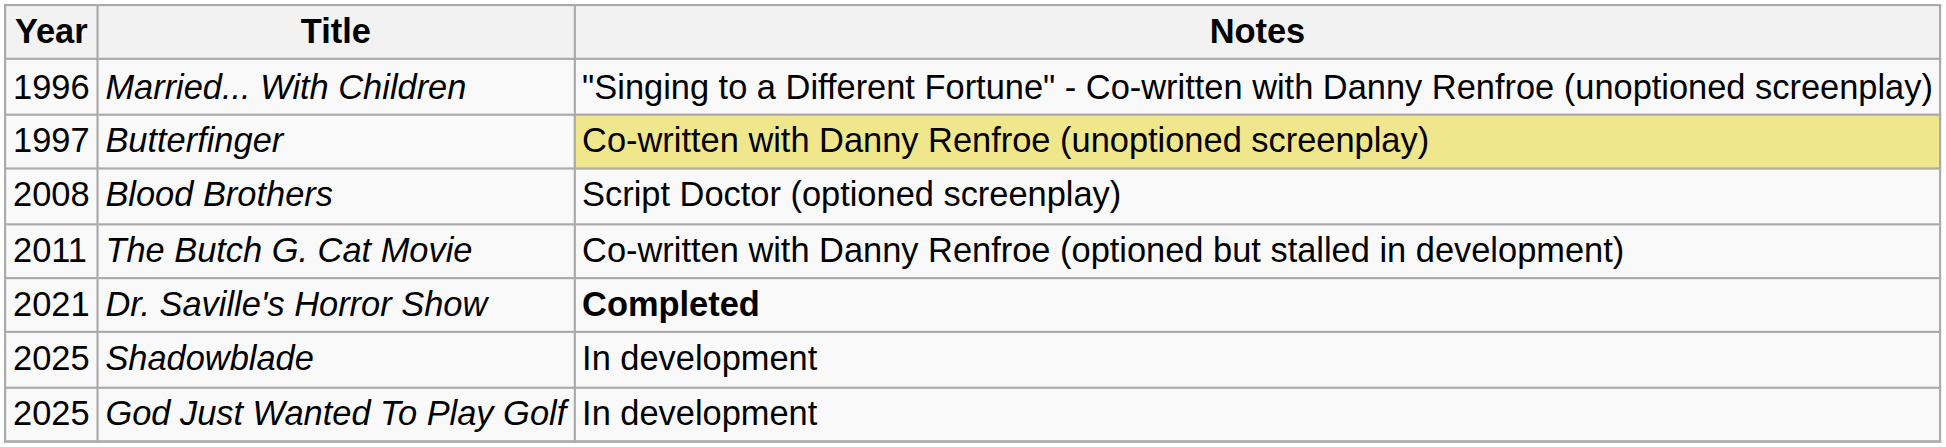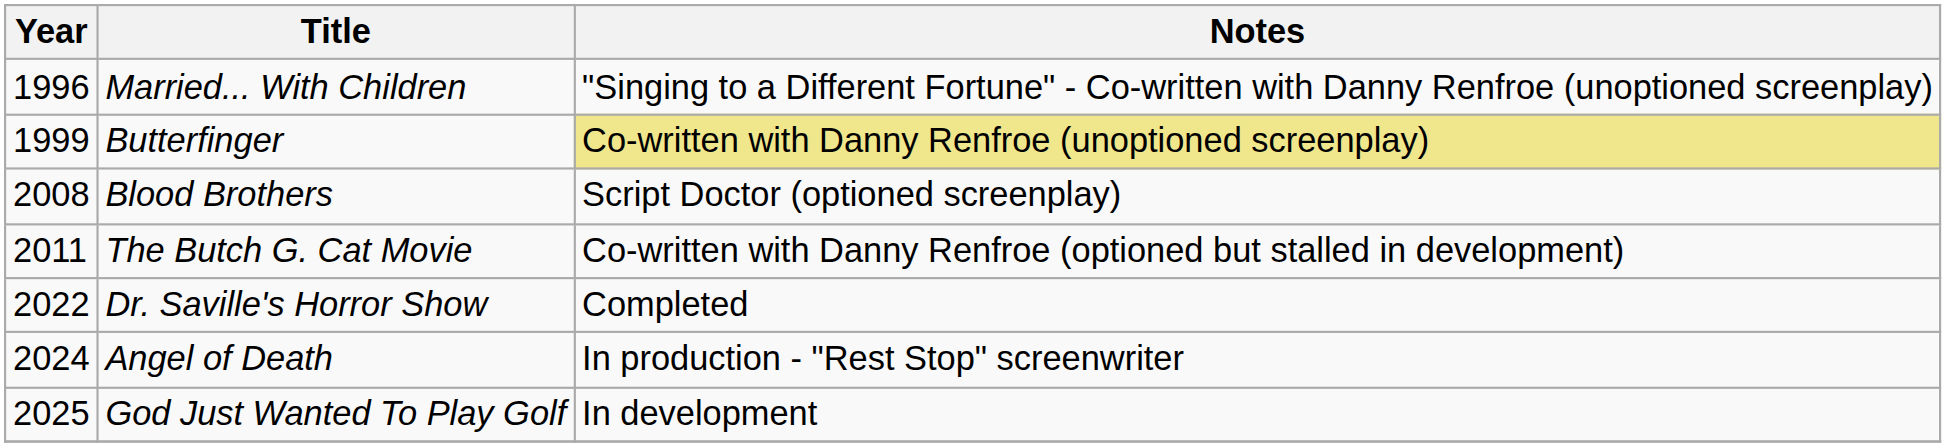 <table class="wikitable sortable">
 <tr>
 <th>Year</th>
 <th>Title</th>
 <th class="unsortable">Notes</th>
 </tr>
 <tr>
 <td>1996</td>
 <td><em>Married... With Children</em></td>
 <td>"Singing to a Different Fortune" - Co-written with Danny Renfroe (unoptioned screenplay)</td>
 </tr>
 <tr>
-<td>1997</td>
+<td>1999</td>
 <td><em>Butterfinger</em></td>
 <td style="background: khaki;">Co-written with Danny Renfroe  (unoptioned screenplay)</td>
 </tr>
 <tr>
 <td>2008</td>
 <td><em>Blood Brothers</em></td>
 <td>Script Doctor  (optioned screenplay)</td>
 </tr>
 <tr>
 <td>2011</td>
 <td><em>The Butch G. Cat Movie</em></td>
 <td>Co-written with Danny Renfroe  (optioned but stalled in development)</td>
 </tr>
 <tr>
-<td>2021</td>
+<td>2022</td>
 <td><em>Dr. Saville's Horror Show</em></td>
-<td><strong>Completed</strong></td>
+<td>Completed</td>
 </tr>
 <tr>
-<td>2025</td>
-<td><em>Shadowblade</em></td>
-<td>In development</td>
+<td>2024</td>
+<td><em>Angel of Death</em></td>
+<td>In production - "Rest Stop" screenwriter</td>
 </tr>
 <tr>
 <td>2025</td>
 <td><em>God Just Wanted To Play Golf</em></td>
 <td>In development</td>
 </tr>
 <tr>
 </tr>
 </table>
